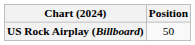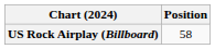 <table class="wikitable plainrowheaders" style="text-align: center">
 <tr>
 <th scope="col">Chart (2024)</th>
 <th scope="col">Position</th>
 </tr>
 <tr>
 <th scope="row">US Rock Airplay (<em>Billboard</em>)</th>
-<td>50</td>
+<td>58</td>
 </tr>
 </table>
